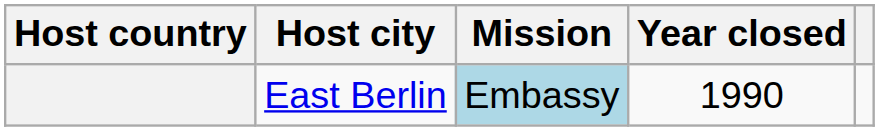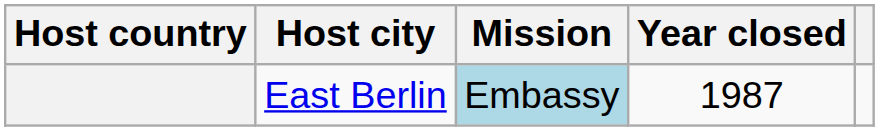 <table class="wikitable plainrowheaders" style="text-align:center">
 <tr>
 <th scope="col">Host country</th>
 <th scope="col">Host city</th>
 <th scope="col">Mission</th>
 <th scope="col">Year closed</th>
 <th scope="col"></th>
 </tr>
 <tr>
 <th scope="row"></th>
 <td><a href='#'>East Berlin</a></td>
 <td style="background: lightblue;">Embassy</td>
-<td>1990</td>
+<td>1987</td>
 <td></td>
 </tr>
 </table>
